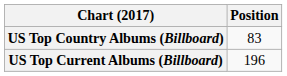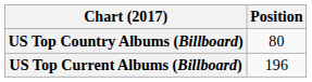 <table class="wikitable sortable plainrowheaders" style="text-align:center">
 <tr>
 <th scope="col">Chart (2017)</th>
 <th scope="col">Position</th>
 </tr>
 <tr>
 <th scope="row">US Top Country Albums (<em>Billboard</em>)</th>
-<td>83</td>
+<td>80</td>
 </tr>
 <tr>
 <th scope="row">US Top Current Albums (<em>Billboard</em>)</th>
 <td>196</td>
 </tr>
 </table>
